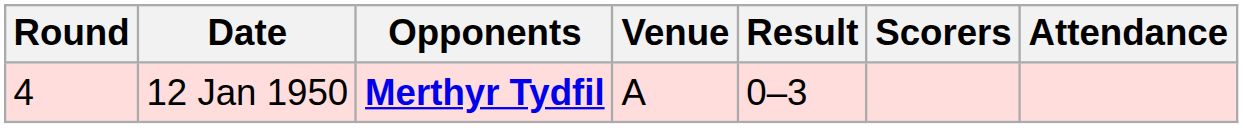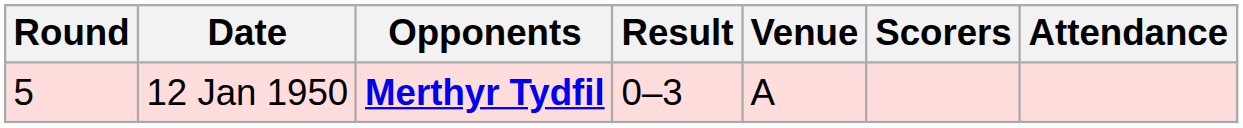 <table class="wikitable">
 <tr>
 <th>Round</th>
 <th>Date</th>
 <th>Opponents</th>
+<th>Result</th>
 <th>Venue</th>
-<th>Result</th>
 <th>Scorers</th>
 <th>Attendance</th>
 </tr>
 <tr bgcolor="#ffdddd">
-<td>4</td>
+<td>5</td>
 <td>12 Jan 1950</td>
 <td><strong><a href='#'>Merthyr Tydfil</a></strong></td>
+<td>0–3</td>
 <td>A</td>
-<td>0–3</td>
 <td></td>
 <td></td>
 </tr>
 </table>
